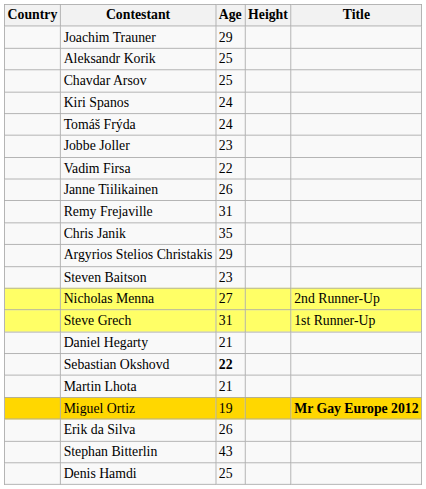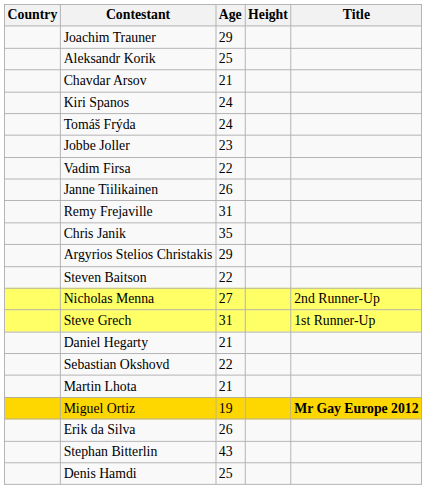 <table class="sortable wikitable">
 <tr>
 <th>Country</th>
 <th>Contestant</th>
 <th>Age</th>
 <th>Height</th>
 <th>Title</th>
 </tr>
 <tr>
 <td><strong></strong></td>
 <td>Joachim Trauner</td>
 <td>29</td>
 <td></td>
 <td></td>
 </tr>
 <tr>
 <td><strong></strong></td>
 <td>Aleksandr Korik</td>
 <td>25</td>
 <td></td>
 <td></td>
 </tr>
 <tr>
 <td><strong></strong></td>
 <td>Chavdar Arsov</td>
-<td>25</td>
+<td>21</td>
 <td></td>
 <td></td>
 </tr>
 <tr>
 <td><strong></strong></td>
 <td>Kiri Spanos</td>
 <td>24</td>
 <td></td>
 <td></td>
 </tr>
 <tr>
 <td><strong></strong></td>
 <td>Tomáš Frýda</td>
 <td>24</td>
 <td></td>
 <td></td>
 </tr>
 <tr>
 <td><strong></strong></td>
 <td>Jobbe Joller</td>
 <td>23</td>
 <td></td>
 <td></td>
 </tr>
 <tr>
 <td><strong></strong></td>
 <td>Vadim Firsa</td>
 <td>22</td>
 <td></td>
 <td></td>
 </tr>
 <tr>
 <td><strong></strong></td>
 <td>Janne Tiilikainen</td>
 <td>26</td>
 <td></td>
 <td></td>
 </tr>
 <tr>
 <td><strong></strong></td>
 <td>Remy Frejaville</td>
 <td>31</td>
 <td></td>
 <td></td>
 </tr>
 <tr>
 <td><strong></strong></td>
 <td>Chris Janik</td>
 <td>35</td>
 <td></td>
 <td></td>
 </tr>
 <tr>
 <td><strong></strong></td>
 <td>Argyrios Stelios Christakis</td>
 <td>29</td>
 <td></td>
 <td></td>
 </tr>
 <tr>
 <td><strong></strong></td>
 <td>Steven Baitson</td>
-<td>23</td>
+<td>22</td>
 <td></td>
 <td></td>
 </tr>
 <tr style="background:#FFFF66">
 <td><strong></strong></td>
 <td>Nicholas Menna</td>
 <td>27</td>
 <td></td>
 <td>2nd Runner-Up</td>
 </tr>
 <tr style="background:#FFFF66">
 <td><strong></strong></td>
 <td>Steve Grech</td>
 <td>31</td>
 <td></td>
 <td>1st Runner-Up</td>
 </tr>
 <tr>
 <td><strong></strong></td>
 <td>Daniel Hegarty</td>
 <td>21</td>
 <td></td>
 <td></td>
 </tr>
 <tr>
 <td><strong></strong></td>
 <td>Sebastian Okshovd</td>
-<td><strong>22</strong></td>
+<td>22</td>
 <td></td>
 <td></td>
 </tr>
 <tr>
 <td><strong></strong></td>
 <td>Martin Lhota</td>
 <td>21</td>
 <td></td>
 <td></td>
 </tr>
 <tr style="background:gold">
 <td><strong></strong></td>
 <td>Miguel Ortiz</td>
 <td>19</td>
 <td></td>
 <td><strong>Mr Gay Europe 2012</strong></td>
 </tr>
 <tr>
 <td><strong></strong></td>
 <td>Erik da Silva</td>
 <td>26</td>
 <td></td>
 <td></td>
 </tr>
 <tr>
 <td><strong></strong></td>
 <td>Stephan Bitterlin</td>
 <td>43</td>
 <td></td>
 <td></td>
 </tr>
 <tr>
 <td><strong></strong></td>
 <td>Denis Hamdi</td>
 <td>25</td>
 <td></td>
 <td></td>
 </tr>
 </table>
